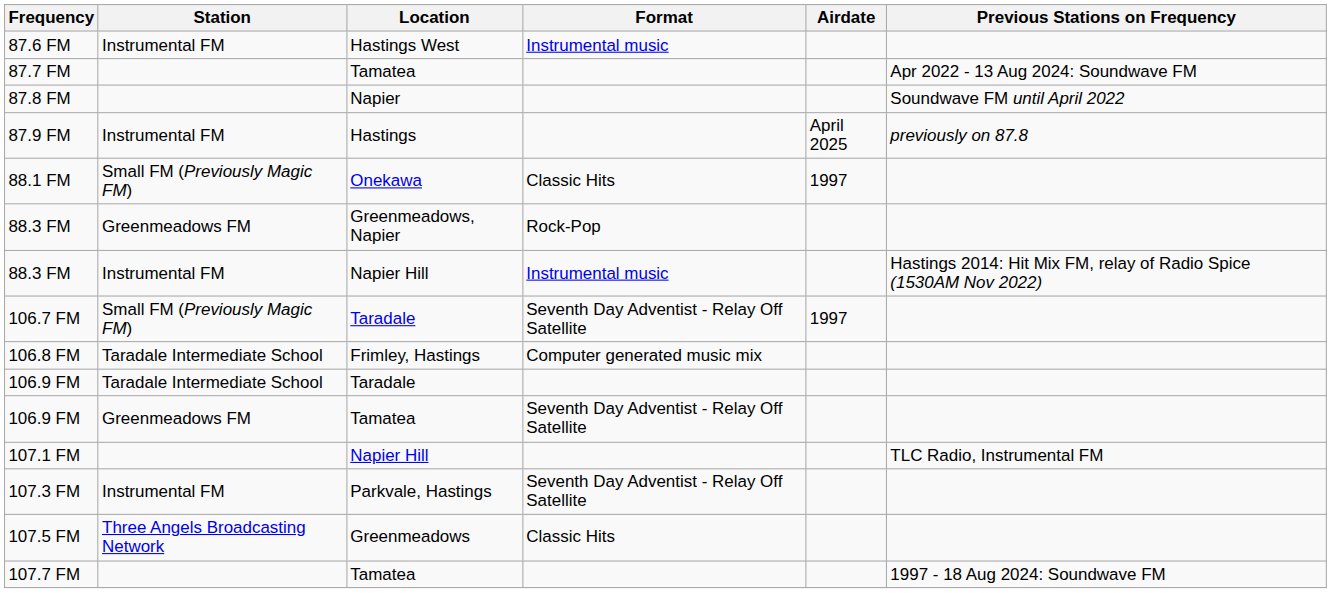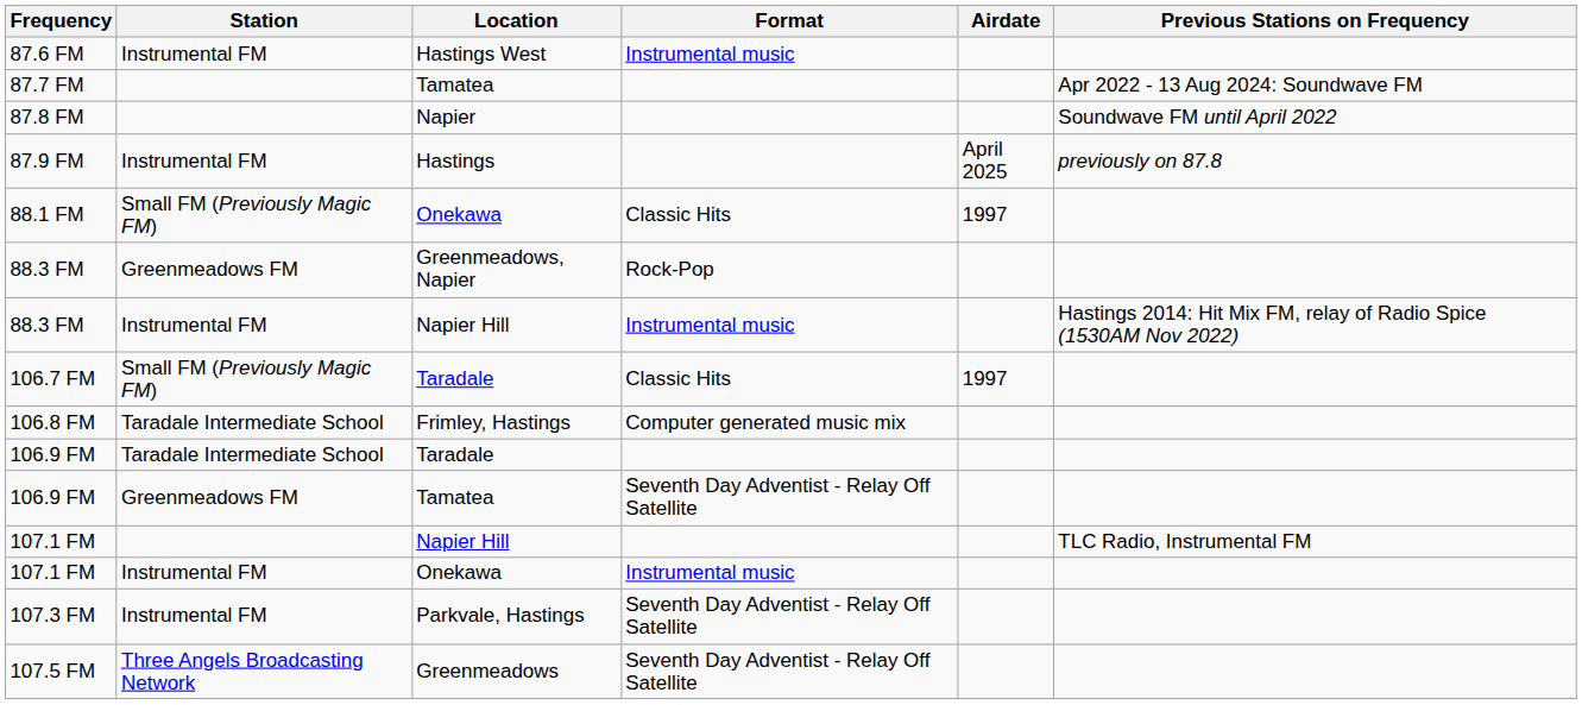 <table class="wikitable sortable">
 <tr>
 <th data-sort-type="number">Frequency</th>
 <th scope="col">Station</th>
 <th scope="col">Location</th>
 <th scope="col">Format</th>
 <th data-sort-type="number">Airdate</th>
 <th scope="col">Previous Stations on Frequency</th>
 </tr>
 <tr>
 <td>87.6 FM</td>
 <td>Instrumental FM</td>
 <td>Hastings West</td>
 <td><a href='#'>Instrumental music</a></td>
 <td></td>
 <td></td>
 </tr>
 <tr>
 <td>87.7 FM</td>
 <td></td>
 <td>Tamatea</td>
 <td></td>
 <td></td>
 <td>Apr 2022 - 13 Aug 2024: Soundwave FM</td>
 </tr>
 <tr>
 <td>87.8 FM</td>
 <td></td>
 <td>Napier</td>
 <td></td>
 <td></td>
 <td>Soundwave FM <em>until April 2022</em></td>
 </tr>
 <tr>
 <td>87.9 FM</td>
 <td>Instrumental FM</td>
 <td>Hastings</td>
 <td></td>
 <td>April 2025</td>
 <td><em>previously on 87.8</em></td>
 </tr>
 <tr>
 <td>88.1 FM</td>
 <td>Small FM (<em>Previously Magic FM</em>)</td>
 <td><a href='#'>Onekawa</a></td>
 <td>Classic Hits</td>
 <td>1997</td>
 <td></td>
 </tr>
 <tr>
 <td>88.3 FM</td>
 <td>Greenmeadows FM</td>
 <td>Greenmeadows, Napier</td>
 <td>Rock-Pop</td>
 <td></td>
 <td></td>
 </tr>
 <tr>
 <td>88.3 FM</td>
 <td>Instrumental FM</td>
 <td>Napier Hill</td>
 <td><a href='#'>Instrumental music</a></td>
 <td></td>
 <td>Hastings 2014: Hit Mix FM, relay of Radio Spice <em>(1530AM Nov 2022)</em></td>
 </tr>
 <tr>
 <td>106.7 FM</td>
 <td>Small FM (<em>Previously Magic FM</em>)</td>
 <td><a href='#'>Taradale</a></td>
-<td>Seventh Day Adventist - Relay Off Satellite</td>
+<td>Classic Hits</td>
 <td>1997</td>
 <td></td>
 </tr>
 <tr>
 <td>106.8 FM</td>
 <td>Taradale Intermediate School</td>
 <td>Frimley, Hastings</td>
 <td>Computer generated music mix</td>
 <td></td>
 <td></td>
 </tr>
 <tr>
 <td>106.9 FM</td>
 <td>Taradale Intermediate School</td>
 <td>Taradale</td>
 <td></td>
 <td></td>
 <td></td>
 </tr>
 <tr>
 <td>106.9 FM</td>
 <td>Greenmeadows FM</td>
 <td>Tamatea</td>
 <td>Seventh Day Adventist - Relay Off Satellite</td>
 <td></td>
 <td></td>
 </tr>
 <tr>
 <td>107.1 FM</td>
 <td></td>
 <td><a href='#'>Napier Hill</a></td>
 <td></td>
 <td></td>
 <td>TLC Radio, Instrumental FM</td>
 </tr>
 <tr>
+<td>107.1 FM</td>
+<td>Instrumental FM</td>
+<td>Onekawa</td>
+<td><a href='#'>Instrumental music</a></td>
+<td></td>
+<td></td>
+</tr>
+<tr>
 <td>107.3 FM</td>
 <td>Instrumental FM</td>
 <td>Parkvale, Hastings</td>
 <td>Seventh Day Adventist - Relay Off Satellite</td>
 <td></td>
 <td></td>
 </tr>
 <tr>
 <td>107.5 FM</td>
 <td><a href='#'>Three Angels Broadcasting Network</a></td>
 <td>Greenmeadows</td>
-<td>Classic Hits</td>
+<td>Seventh Day Adventist - Relay Off Satellite</td>
 <td></td>
 <td></td>
 </tr>
 <tr>
-<td>107.7 FM</td>
-<td></td>
-<td>Tamatea</td>
-<td></td>
-<td></td>
-<td>1997 - 18 Aug 2024: Soundwave FM</td>
-</tr>
-<tr>
 </tr>
 </table>
